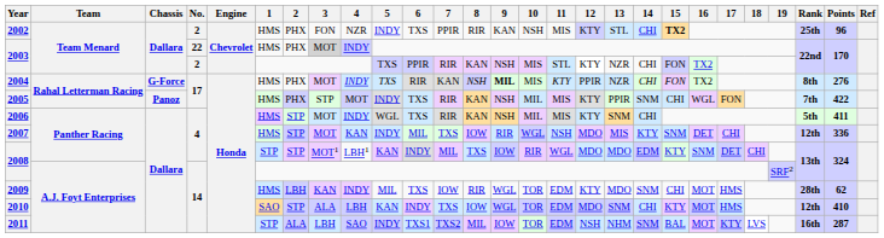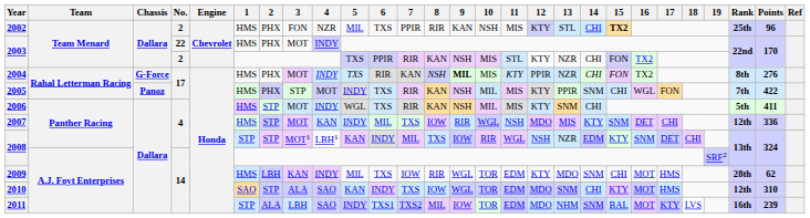 <table class="wikitable" style="text-align:center; font-size:85%">
 <tr>
 <th>Year</th>
 <th>Team</th>
 <th>Chassis</th>
 <th>No.</th>
 <th>Engine</th>
 <th>1</th>
 <th>2</th>
 <th>3</th>
 <th>4</th>
 <th>5</th>
 <th>6</th>
 <th>7</th>
 <th>8</th>
 <th>9</th>
 <th>10</th>
 <th>11</th>
 <th>12</th>
 <th>13</th>
 <th>14</th>
 <th>15</th>
 <th>16</th>
 <th>17</th>
 <th>18</th>
 <th>19</th>
 <th>Rank</th>
 <th>Points</th>
 <th>Ref</th>
 </tr>
 <tr>
 <th><a href='#'>2002</a></th>
 <th rowspan=3 nowrap><a href='#'>Team Menard</a></th>
 <th rowspan=3><a href='#'>Dallara</a></th>
 <th>2</th>
 <th rowspan=3><a href='#'>Chevrolet</a></th>
 <td>HMS</td>
 <td>PHX</td>
 <td>FON</td>
 <td>NZR</td>
-<td><a href='#'>INDY</a></td>
+<td><a href='#'>MIL</a></td>
 <td>TXS</td>
 <td>PPIR</td>
 <td>RIR</td>
 <td>KAN</td>
 <td>NSH</td>
 <td>MIS</td>
 <td style="background:#CFCFFF;">KTY<br></td>
 <td style="background:#CFEAFF;">STL<br></td>
 <td style="background:#CFEAFF;"><a href='#'>CHI</a><br></td>
 <td style="background:#FFDF9F;"><strong>TX2</strong><br></td>
 <td colspan=4></td>
 <th style="background:#CFCFFF;">25th</th>
 <th style="background:#CFCFFF;">96</th>
 <th></th>
 </tr>
 <tr>
 <th rowspan=2><a href='#'>2003</a></th>
 <th>22</th>
 <td>HMS</td>
 <td>PHX</td>
-<td style="background: lightgrey;">MOT</td>
+<td>MOT</td>
 <td style="background:#CFCFFF;"><a href='#'>INDY</a><br></td>
 <td colspan=15></td>
 <th rowspan=2 style="background:#CFCFFF;">22nd</th>
 <th rowspan=2 style="background:#CFCFFF;">170</th>
 <th rowspan=2></th>
 </tr>
 <tr>
 <th>2</th>
 <td colspan=4></td>
 <td style="background:#CFCFFF;">TXS<br></td>
 <td style="background:#CFCFFF;">PPIR<br></td>
 <td style="background:#EFCFFF;">RIR<br></td>
 <td style="background:#EFCFFF;">KAN<br></td>
 <td style="background:#EFCFFF;">NSH<br></td>
 <td style="background:#EFCFFF;">MIS<br></td>
 <td style="background:#CFEAFF;">STL<br></td>
 <td style="background:#FFFFFF;">KTY<br></td>
 <td>NZR</td>
 <td>CHI</td>
 <td style="background:#CFCFFF;">FON<br></td>
 <td style="background:#DFFFDF;"><a href='#'>TX2</a><br></td>
 </tr>
 <tr>
 <th><a href='#'>2004</a></th>
 <th rowspan=2 nowrap><a href='#'>Rahal Letterman Racing</a></th>
 <th nowrap><a href='#'>G-Force</a></th>
 <th rowspan=2>17</th>
 <th rowspan=9><a href='#'>Honda</a></th>
 <td>HMS</td>
 <td>PHX</td>
 <td style="background:#EFCFFF;">MOT<br></td>
 <td style="background:#CFEAFF;"><em><a href='#'>INDY</a></em><br></td>
 <td style="background:#CFEAFF;"><em>TXS</em><br></td>
 <td style="background:#DFDFDF;">RIR<br></td>
 <td style="background:#DFDFDF;">KAN<br></td>
 <td style="background:#CFCFFF;"><em>NSH</em><br></td>
 <td style="background:#DFFFDF;"><strong>MIL</strong><br></td>
 <td style="background:#DFFFDF;">MIS<br></td>
 <td style="background:#CFEAFF;"><em>KTY</em><br></td>
 <td style="background:#CFEAFF;">PPIR<br></td>
 <td style="background:#CFEAFF;">NZR<br></td>
 <td style="background:#DFFFDF;"><em>CHI</em><br></td>
 <td style="background:#EFCFFF;"><em>FON</em><br></td>
 <td style="background:#DFFFDF;">TX2<br></td>
 <td colspan=3></td>
 <th style="background:#CFEAFF;">8th</th>
 <th style="background:#CFEAFF;">276</th>
 <th></th>
 </tr>
 <tr>
 <th><a href='#'>2005</a></th>
 <th><a href='#'>Panoz</a></th>
 <td style="background:#DFFFDF;">HMS<br></td>
 <td style="background:#CFCFFF;">PHX<br></td>
 <td style="background:#DFFFDF;">STP<br></td>
 <td style="background:#CFCFFF;">MOT<br></td>
 <td style="background:#DFDFDF;"><a href='#'>INDY</a><br></td>
 <td style="background:#CFEAFF;">TXS<br></td>
 <td style="background:#EFCFFF;">RIR<br></td>
 <td style="background:#FFDF9F;">KAN<br></td>
 <td style="background:#EFCFFF;">NSH<br></td>
 <td style="background:#CFEAFF;">MIL<br></td>
 <td style="background:#EFCFFF;">MIS<br></td>
 <td style="background:#DFDFDF;">KTY<br></td>
 <td style="background:#DFFFDF;">PPIR<br></td>
 <td style="background:#CFEAFF;">SNM<br></td>
 <td style="background:#CFEAFF;">CHI<br></td>
 <td style="background:#EFCFFF;">WGL<br></td>
 <td style="background:#FFDF9F;">FON<br></td>
 <td colspan=2></td>
 <th style="background:#CFEAFF;">7th</th>
 <th style="background:#CFEAFF;">422</th>
 <th></th>
 </tr>
 <tr>
 <th><a href='#'>2006</a></th>
 <th rowspan=3 nowrap><a href='#'>Panther Racing</a></th>
 <th rowspan=7><a href='#'>Dallara</a></th>
 <th rowspan=3>4</th>
 <td style="background:#EFCFFF;"><a href='#'>HMS</a><br></td>
 <td style="background:#DFFFDF;"><a href='#'>STP</a><br></td>
 <td style="background:#CFEAFF;">MOT<br></td>
 <td style="background:#CFEAFF;"><a href='#'>INDY</a><br></td>
 <td style="background:#DFDFDF;">WGL<br></td>
 <td style="background:#CFEAFF;">TXS<br></td>
 <td style="background:#DFDFDF;">RIR<br></td>
 <td style="background:#FFDF9F;">KAN<br></td>
 <td style="background:#FFDF9F;">NSH<br></td>
 <td style="background:#EFCFFF;">MIL<br></td>
 <td style="background:#DFDFDF;">MIS<br></td>
 <td style="background:#CFEAFF;">KTY<br></td>
 <td style="background:#FFDF9F;">SNM<br></td>
 <td style="background:#CFEAFF;">CHI<br></td>
 <td colspan=5></td>
 <th style="background:#DFFFDF;">5th</th>
 <th style="background:#DFFFDF;">411</th>
 <th></th>
 </tr>
 <tr>
 <th><a href='#'>2007</a></th>
 <td style="background:#DFFFDF;"><a href='#'>HMS</a><br></td>
 <td style="background:#CFCFFF;"><a href='#'>STP</a><br></td>
 <td style="background:#EFCFFF;"><a href='#'>MOT</a><br></td>
 <td style="background:#CFEAFF;"><a href='#'>KAN</a><br></td>
 <td style="background:#CFEAFF;"><a href='#'>INDY</a><br></td>
 <td style="background:#DFFFDF;"><a href='#'>MIL</a><br></td>
 <td style="background:#DFFFDF;"><a href='#'>TXS</a><br></td>
 <td style="background:#EFCFFF;"><a href='#'>IOW</a><br></td>
 <td style="background:#CFEAFF;"><a href='#'>RIR</a><br></td>
 <td style="background:#CFCFFF;"><a href='#'>WGL</a><br></td>
 <td style="background:#CFEAFF;"><a href='#'>NSH</a><br></td>
 <td style="background:#EFCFFF;"><a href='#'>MDO</a><br></td>
 <td style="background:#EFCFFF;"><a href='#'>MIS</a><br></td>
 <td style="background:#CFEAFF;"><a href='#'>KTY</a><br></td>
 <td style="background:#CFEAFF;"><a href='#'>SNM</a><br></td>
 <td style="background:#EFCFFF;"><a href='#'>DET</a><br></td>
 <td style="background:#EFCFFF;"><a href='#'>CHI</a><br></td>
 <td colspan=2></td>
 <th style="background:#CFCFFF;">12th</th>
 <th style="background:#CFCFFF;">336</th>
 <th></th>
 </tr>
 <tr>
 <th rowspan=2><a href='#'>2008</a></th>
 <td style="background:#CFEAFF;"><a href='#'>STP</a><br></td>
 <td style="background:#EFCFFF;"><a href='#'>STP</a><br></td>
 <td style="background:#EFCFFF;"><a href='#'>MOT</a><sup>1</sup><br></td>
 <td><a href='#'>LBH</a><sup>1</sup><br></td>
 <td style="background:#EFCFFF;"><a href='#'>KAN</a><br></td>
 <td style="background:#DFDFDF;"><a href='#'>INDY</a><br></td>
 <td style="background:#EFCFFF;"><a href='#'>MIL</a><br></td>
 <td style="background:#CFEAFF;"><a href='#'>TXS</a><br></td>
 <td style="background:#CFCFFF;"><a href='#'>IOW</a><br></td>
 <td style="background:#EFCFFF;"><a href='#'>RIR</a><br></td>
 <td style="background:#EFCFFF;"><a href='#'>WGL</a><br></td>
-<td style="background:#CFEAFF;"><a href='#'>MDO</a><br></td>
-<td style="background:#CFEAFF;"><a href='#'>MDO</a><br></td>
+<td style="background:#CFEAFF;"><a href='#'>NSH</a><br></td>
+<td style="background:#CFEAFF;">NZR<br></td>
 <td style="background:#CFCFFF;"><a href='#'>EDM</a><br></td>
 <td style="background:#DFFFDF;"><a href='#'>KTY</a><br></td>
 <td style="background:#CFEAFF;"><a href='#'>SNM</a><br></td>
 <td style="background:#CFCFFF;"><a href='#'>DET</a><br></td>
 <td style="background:#EFCFFF;"><a href='#'>CHI</a><br></td>
 <td></td>
 <th rowspan=2 style="background:#CFCFFF;">13th</th>
 <th rowspan=2 style="background:#CFCFFF;">324</th>
 <th rowspan=2></th>
 </tr>
 <tr>
 <th rowspan=4 nowrap><a href='#'>A.J. Foyt Enterprises</a></th>
 <th rowspan=4>14</th>
 <td colspan=18></td>
 <td style="background:#CFCFFF;"><a href='#'>SRF</a><sup>2</sup><br></td>
 </tr>
 <tr>
 <th><a href='#'>2009</a></th>
 <td style="background:#CFEAFF;"><a href='#'>HMS</a><br></td>
 <td style="background:#CFCFFF;"><a href='#'>LBH</a><br></td>
 <td style="background:#EFCFFF;"><a href='#'>KAN</a><br></td>
 <td style="background:#EFCFFF;"><a href='#'>INDY</a><br></td>
 <td><a href='#'>MIL</a></td>
 <td><a href='#'>TXS</a></td>
 <td><a href='#'>IOW</a></td>
 <td><a href='#'>RIR</a></td>
 <td><a href='#'>WGL</a></td>
 <td><a href='#'>TOR</a></td>
 <td><a href='#'>EDM</a></td>
 <td><a href='#'>KTY</a></td>
 <td><a href='#'>MDO</a></td>
 <td><a href='#'>SNM</a></td>
 <td><a href='#'>CHI</a></td>
 <td><a href='#'>MOT</a></td>
 <td><a href='#'>HMS</a></td>
 <td colspan=2></td>
 <th style="background:#CFCFFF;">28th</th>
 <th style="background:#CFCFFF;">62</th>
 <th></th>
 </tr>
 <tr>
 <th><a href='#'>2010</a></th>
 <td style="background:#FFDF9F;"><a href='#'>SAO</a><br></td>
 <td style="background:#CFCFFF;"><a href='#'>STP</a><br></td>
 <td style="background:#CFCFFF;"><a href='#'>ALA</a><br></td>
-<td style="background:#CFCFFF;"><a href='#'>LBH</a><br></td>
+<td style="background:#CFCFFF;"><a href='#'>SAO</a><br></td>
 <td style="background:#CFEAFF;"><a href='#'>KAN</a><br></td>
 <td style="background:#EFCFFF;"><a href='#'>INDY</a><br></td>
 <td style="background:#CFEAFF;"><a href='#'>TXS</a><br></td>
 <td style="background:#CFEAFF;"><a href='#'>IOW</a><br></td>
 <td style="background:#CFCFFF;"><a href='#'>WGL</a><br></td>
 <td style="background:#CFCFFF;"><a href='#'>TOR</a><br></td>
 <td style="background:#CFCFFF;"><a href='#'>EDM</a><br></td>
 <td style="background:#CFCFFF;"><a href='#'>MDO</a><br></td>
 <td style="background:#CFCFFF;"><a href='#'>SNM</a><br></td>
 <td style="background:#CFEAFF;"><a href='#'>CHI</a><br></td>
 <td style="background:#EFCFFF;"><a href='#'>KTY</a><br></td>
 <td style="background:#CFCFFF;"><a href='#'>MOT</a><br></td>
 <td style="background:#CFEAFF;"><a href='#'>HMS</a><br></td>
 <td colspan=2></td>
 <th style="background:#CFCFFF;">12th</th>
-<th style="background:#CFCFFF;">410</th>
+<th style="background:#CFCFFF;">310</th>
 <th></th>
 </tr>
 <tr>
 <th><a href='#'>2011</a></th>
 <td style="background:#CFEAFF;"><a href='#'>STP</a><br></td>
 <td style="background:#CFCFFF;"><a href='#'>ALA</a><br></td>
 <td style="background:#CFEAFF;"><a href='#'>LBH</a><br></td>
 <td style="background:#CFCFFF;"><a href='#'>SAO</a><br></td>
 <td style="background:#CFCFFF;"><a href='#'>INDY</a><br></td>
 <td style="background:#CFEAFF;"><a href='#'>TXS1</a><br></td>
 <td style="background:#CFCFFF;"><a href='#'>TXS2</a><br></td>
 <td style="background:#EFCFFF;"><a href='#'>MIL</a><br></td>
 <td style="background:#EFCFFF;"><a href='#'>IOW</a><br></td>
 <td style="background:#DFFFDF;"><a href='#'>TOR</a><br></td>
 <td style="background:#CFCFFF;"><a href='#'>EDM</a><br></td>
-<td style="background:#CFEAFF;"><a href='#'>NSH</a><br></td>
+<td style="background:#CFEAFF;"><a href='#'>MDO</a><br></td>
 <td style="background:#CFEAFF;"><a href='#'>NHM</a><br></td>
 <td style="background:#CFCFFF;"><a href='#'>SNM</a><br></td>
 <td style="background:#CFEAFF;"><a href='#'>BAL</a><br></td>
 <td style="background:#EFCFFF;"><a href='#'>MOT</a><br></td>
 <td style="background:#CFCFFF;"><a href='#'>KTY</a><br></td>
 <td style="background:#FFFFFF;"><a href='#'>LVS</a><br></td>
 <td></td>
 <th style="background:#CFCFFF;">16th</th>
-<th style="background:#CFCFFF;">287</th>
+<th style="background:#CFCFFF;">239</th>
 <th></th>
 </tr>
 </table>
